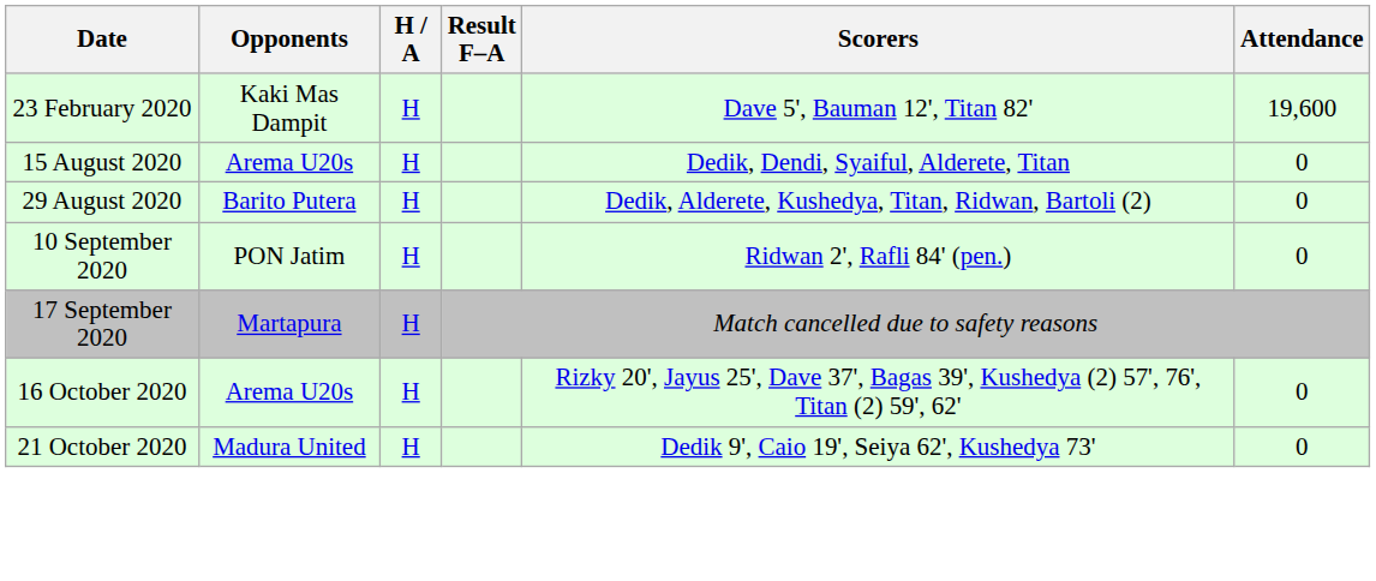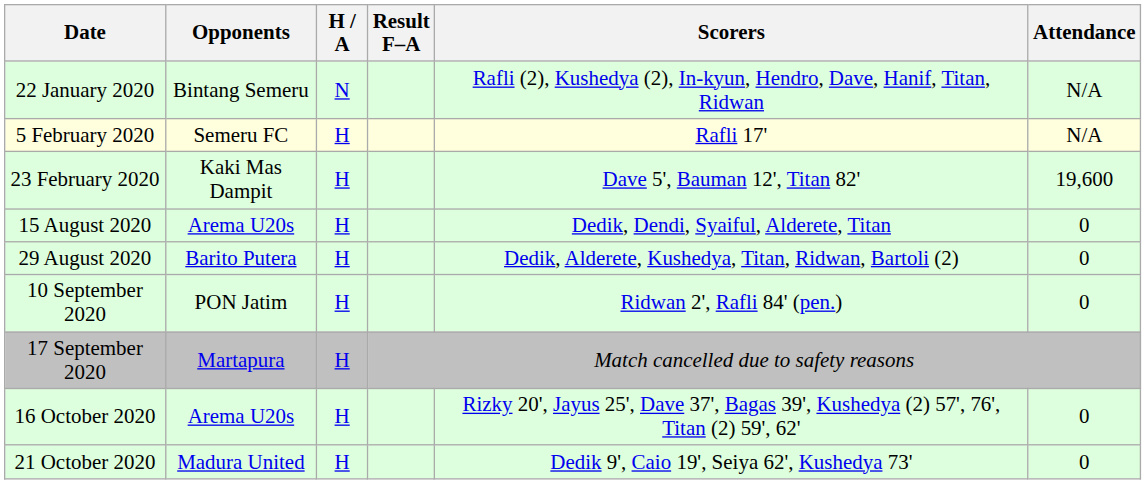 <table class="wikitable" style="text-align:center">
 <tr>
 <th>Date</th>
 <th>Opponents</th>
 <th>H / A</th>
 <th>Result<br>F–A</th>
 <th>Scorers</th>
 <th>Attendance</th>
+</tr>
+<tr style="background:#ddffdd">
+<td>22 January 2020</td>
+<td>Bintang Semeru</td>
+<td><a href='#'>N</a></td>
+<td></td>
+<td><a href='#'>Rafli</a> (2), <a href='#'>Kushedya</a> (2), <a href='#'>In-kyun</a>, <a href='#'>Hendro</a>, <a href='#'>Dave</a>, <a href='#'>Hanif</a>, <a href='#'>Titan</a>, <a href='#'>Ridwan</a></td>
+<td>N/A</td>
+</tr>
+<tr style="background:#ffffdd">
+<td>5 February 2020</td>
+<td>Semeru FC</td>
+<td><a href='#'>H</a></td>
+<td></td>
+<td><a href='#'>Rafli</a> 17'</td>
+<td>N/A</td>
 </tr>
 <tr style="background:#ddffdd">
 <td>23 February 2020</td>
 <td>Kaki Mas Dampit</td>
 <td><a href='#'>H</a></td>
 <td></td>
 <td><a href='#'>Dave</a> 5', <a href='#'>Bauman</a> 12', <a href='#'>Titan</a> 82'</td>
 <td>19,600</td>
 </tr>
 <tr style="background:#ddffdd">
 <td>15 August 2020</td>
 <td><a href='#'>Arema U20s</a></td>
 <td><a href='#'>H</a></td>
 <td></td>
 <td><a href='#'>Dedik</a>, <a href='#'>Dendi</a>, <a href='#'>Syaiful</a>, <a href='#'>Alderete</a>, <a href='#'>Titan</a></td>
 <td>0</td>
 </tr>
 <tr style="background:#ddffdd">
 <td>29 August 2020</td>
 <td><a href='#'>Barito Putera</a></td>
 <td><a href='#'>H</a></td>
 <td></td>
 <td><a href='#'>Dedik</a>, <a href='#'>Alderete</a>, <a href='#'>Kushedya</a>, <a href='#'>Titan</a>, <a href='#'>Ridwan</a>, <a href='#'>Bartoli</a> (2)</td>
 <td>0</td>
 </tr>
 <tr style="background:#ddffdd">
 <td>10 September 2020</td>
 <td>PON Jatim</td>
 <td><a href='#'>H</a></td>
 <td></td>
 <td><a href='#'>Ridwan</a> 2', <a href='#'>Rafli</a> 84' (<a href='#'>pen.</a>)</td>
 <td>0</td>
 </tr>
 <tr style="background:#C0C0C0;">
 <td>17 September 2020</td>
 <td><a href='#'>Martapura</a></td>
 <td><a href='#'>H</a></td>
 <td colspan=3><em>Match cancelled due to safety reasons</em></td>
 </tr>
 <tr style="background:#ddffdd">
 <td>16 October 2020</td>
 <td><a href='#'>Arema U20s</a></td>
 <td><a href='#'>H</a></td>
 <td></td>
 <td><a href='#'>Rizky</a> 20', <a href='#'>Jayus</a> 25', <a href='#'>Dave</a> 37', <a href='#'>Bagas</a> 39', <a href='#'>Kushedya</a> (2) 57', 76', <a href='#'>Titan</a> (2) 59', 62'</td>
 <td>0</td>
 </tr>
 <tr style="background:#ddffdd">
 <td>21 October 2020</td>
 <td><a href='#'>Madura United</a></td>
 <td><a href='#'>H</a></td>
 <td></td>
 <td><a href='#'>Dedik</a> 9', <a href='#'>Caio</a> 19', Seiya 62', <a href='#'>Kushedya</a> 73'</td>
 <td>0</td>
 </tr>
 </table>
